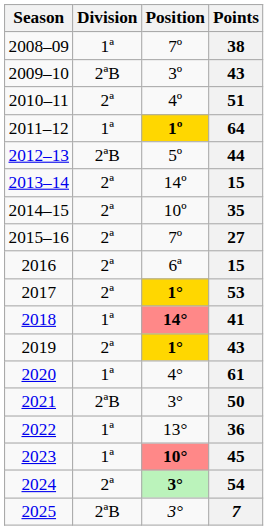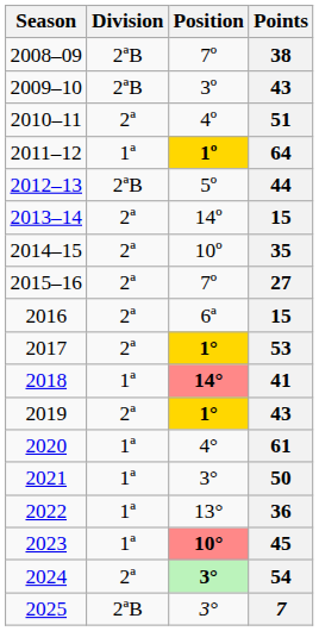 <table class="wikitable">
 <tr style="background:#f0f6fa;">
 <th>Season</th>
 <th>Division</th>
 <th>Position</th>
 <th>Points</th>
 </tr>
 <tr align=center>
 <td>2008–09</td>
-<td> 1ª</td>
+<td> 2ªB</td>
 <td>7º</td>
 <th>38</th>
 </tr>
 <tr align=center>
 <td>2009–10</td>
 <td> 2ªB</td>
 <td>3º</td>
 <th>43</th>
 </tr>
 <tr align=center>
 <td>2010–11</td>
 <td> 2ª</td>
 <td>4º</td>
 <th>51</th>
 </tr>
 <tr align=center>
 <td>2011–12</td>
 <td> 1ª</td>
 <td bgcolor=gold><strong>1º</strong> </td>
 <th>64</th>
 </tr>
 <tr align=center>
 <td><a href='#'>2012–13</a></td>
 <td> 2ªB</td>
 <td>5º</td>
 <th>44</th>
 </tr>
 <tr align=center>
 <td><a href='#'>2013–14</a></td>
 <td> 2ª</td>
 <td>14º</td>
 <th>15</th>
 </tr>
 <tr align=center>
 <td>2014–15</td>
 <td> 2ª</td>
 <td>10º</td>
 <th>35</th>
 </tr>
 <tr align=center>
 <td>2015–16</td>
 <td> 2ª</td>
 <td>7º</td>
 <th>27</th>
 </tr>
 <tr align=center>
 <td>2016</td>
 <td> 2ª</td>
 <td>6ª</td>
 <th><strong>15</strong></th>
 </tr>
 <tr align=center>
 <td>2017</td>
 <td> 2ª</td>
 <td bgcolor=gold><strong>1°</strong> </td>
 <th><strong>53</strong></th>
 </tr>
 <tr align=center>
 <td><a href='#'>2018</a></td>
 <td> 1ª</td>
 <td bgcolor=#FF8888><strong>14°</strong> </td>
 <th><strong>41</strong></th>
 </tr>
 <tr align=center>
 <td>2019</td>
 <td> 2ª</td>
 <td bgcolor=gold><strong>1°</strong> </td>
 <th><strong>43</strong></th>
 </tr>
 <tr align=center>
 <td><a href='#'>2020</a></td>
 <td> 1ª</td>
 <td>4°</td>
 <th>61</th>
 </tr>
 <tr align=center>
 <td><a href='#'>2021</a></td>
-<td> 2ªB</td>
+<td> 1ª</td>
 <td>3°</td>
 <th>50</th>
 </tr>
 <tr align=center>
 <td><a href='#'>2022</a></td>
 <td> 1ª</td>
 <td>13°</td>
 <th>36</th>
 </tr>
 <tr align=center>
 <td><a href='#'>2023</a></td>
 <td> 1ª</td>
 <td bgcolor=#FF8888><strong>10°</strong> </td>
 <th>45</th>
 </tr>
 <tr align=center>
 <td><a href='#'>2024</a></td>
 <td> 2ª</td>
 <td bgcolor=#BBF3BB><strong>3°</strong> </td>
 <th>54</th>
 </tr>
 <tr align=center>
 <td><a href='#'>2025</a></td>
 <td> 2ªB</td>
 <td><em>3°</em></td>
 <th><em>7</em></th>
 </tr>
 </table>
